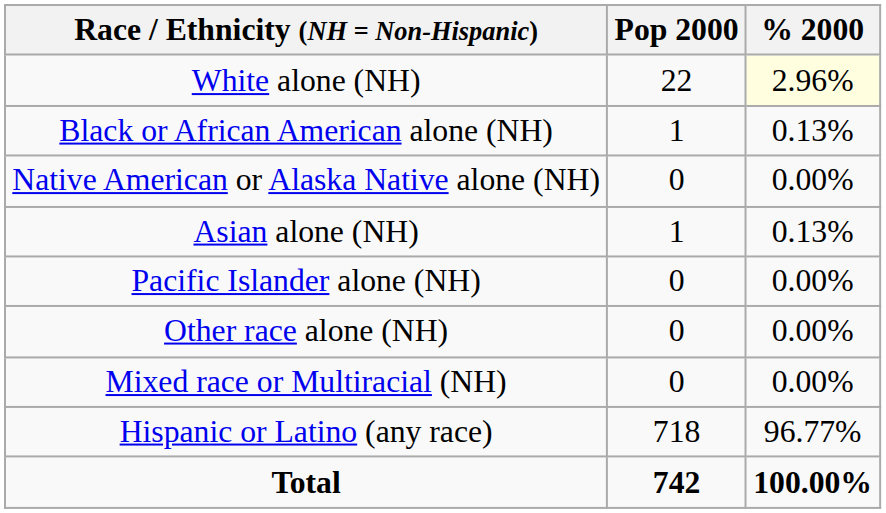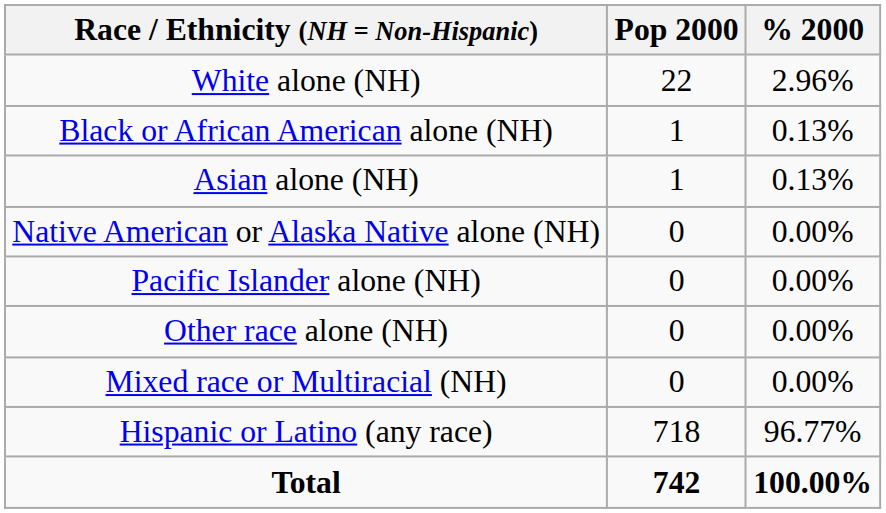 <table class="wikitable" style="text-align:center;">
 <tr>
 <th>Race / Ethnicity <small>(<em>NH = Non-Hispanic</em>)</small></th>
 <th>Pop 2000</th>
 <th>% 2000</th>
 </tr>
 <tr>
 <td><a href='#'>White</a> alone (NH)</td>
 <td>22</td>
-<td style="background: lightyellow;">2.96%</td>
+<td>2.96%</td>
 </tr>
 <tr>
 <td><a href='#'>Black or African American</a> alone (NH)</td>
 <td>1</td>
 <td>0.13%</td>
 </tr>
 <tr>
+<td><a href='#'>Asian</a> alone (NH)</td>
+<td>1</td>
+<td>0.13%</td>
+</tr>
+<tr>
 <td><a href='#'>Native American</a> or <a href='#'>Alaska Native</a> alone (NH)</td>
 <td>0</td>
 <td>0.00%</td>
-</tr>
-<tr>
-<td><a href='#'>Asian</a> alone (NH)</td>
-<td>1</td>
-<td>0.13%</td>
 </tr>
 <tr>
 <td><a href='#'>Pacific Islander</a> alone (NH)</td>
 <td>0</td>
 <td>0.00%</td>
 </tr>
 <tr>
 <td><a href='#'>Other race</a> alone (NH)</td>
 <td>0</td>
 <td>0.00%</td>
 </tr>
 <tr>
 <td><a href='#'>Mixed race or Multiracial</a> (NH)</td>
 <td>0</td>
 <td>0.00%</td>
 </tr>
 <tr>
 <td><a href='#'>Hispanic or Latino</a> (any race)</td>
 <td>718</td>
 <td>96.77%</td>
 </tr>
 <tr>
 <td><strong>Total</strong></td>
 <td><strong>742</strong></td>
 <td><strong>100.00%</strong></td>
 </tr>
 </table>
